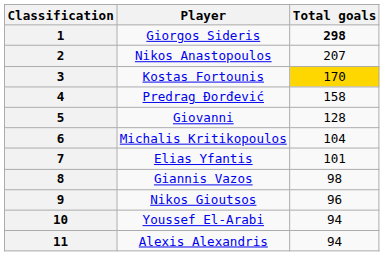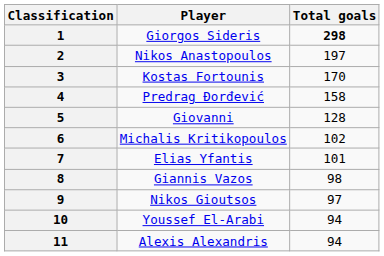 <table class="wikitable" style="text-align:center">
 <tr>
 <th>Classification</th>
 <th>Player</th>
 <th>Total goals</th>
 </tr>
 <tr>
 <th>1</th>
 <td><a href='#'>Giorgos Sideris</a></td>
 <td><strong>298</strong></td>
 </tr>
 <tr>
 <th>2</th>
 <td><a href='#'>Nikos Anastopoulos</a></td>
-<td>207</td>
+<td>197</td>
 </tr>
 <tr>
 <th>3</th>
 <td><a href='#'>Kostas Fortounis</a></td>
-<td style="background: gold;">170</td>
+<td>170</td>
 </tr>
 <tr>
 <th>4</th>
 <td><a href='#'>Predrag Đorđević</a></td>
 <td>158</td>
 </tr>
 <tr>
 <th>5</th>
 <td><a href='#'>Giovanni</a></td>
 <td>128</td>
 </tr>
 <tr>
 <th>6</th>
 <td><a href='#'>Michalis Kritikopoulos</a></td>
-<td>104</td>
+<td>102</td>
 </tr>
 <tr>
 <th>7</th>
 <td><a href='#'>Elias Yfantis</a></td>
 <td>101</td>
 </tr>
 <tr>
 <th>8</th>
 <td><a href='#'>Giannis Vazos</a></td>
 <td>98</td>
 </tr>
 <tr>
 <th>9</th>
 <td><a href='#'>Nikos Gioutsos</a></td>
-<td>96</td>
+<td>97</td>
 </tr>
 <tr>
 <th>10</th>
 <td><a href='#'>Youssef El-Arabi</a></td>
 <td>94</td>
 </tr>
 <tr>
 <th>11</th>
 <td><a href='#'>Alexis Alexandris</a></td>
 <td>94</td>
 </tr>
 </table>
